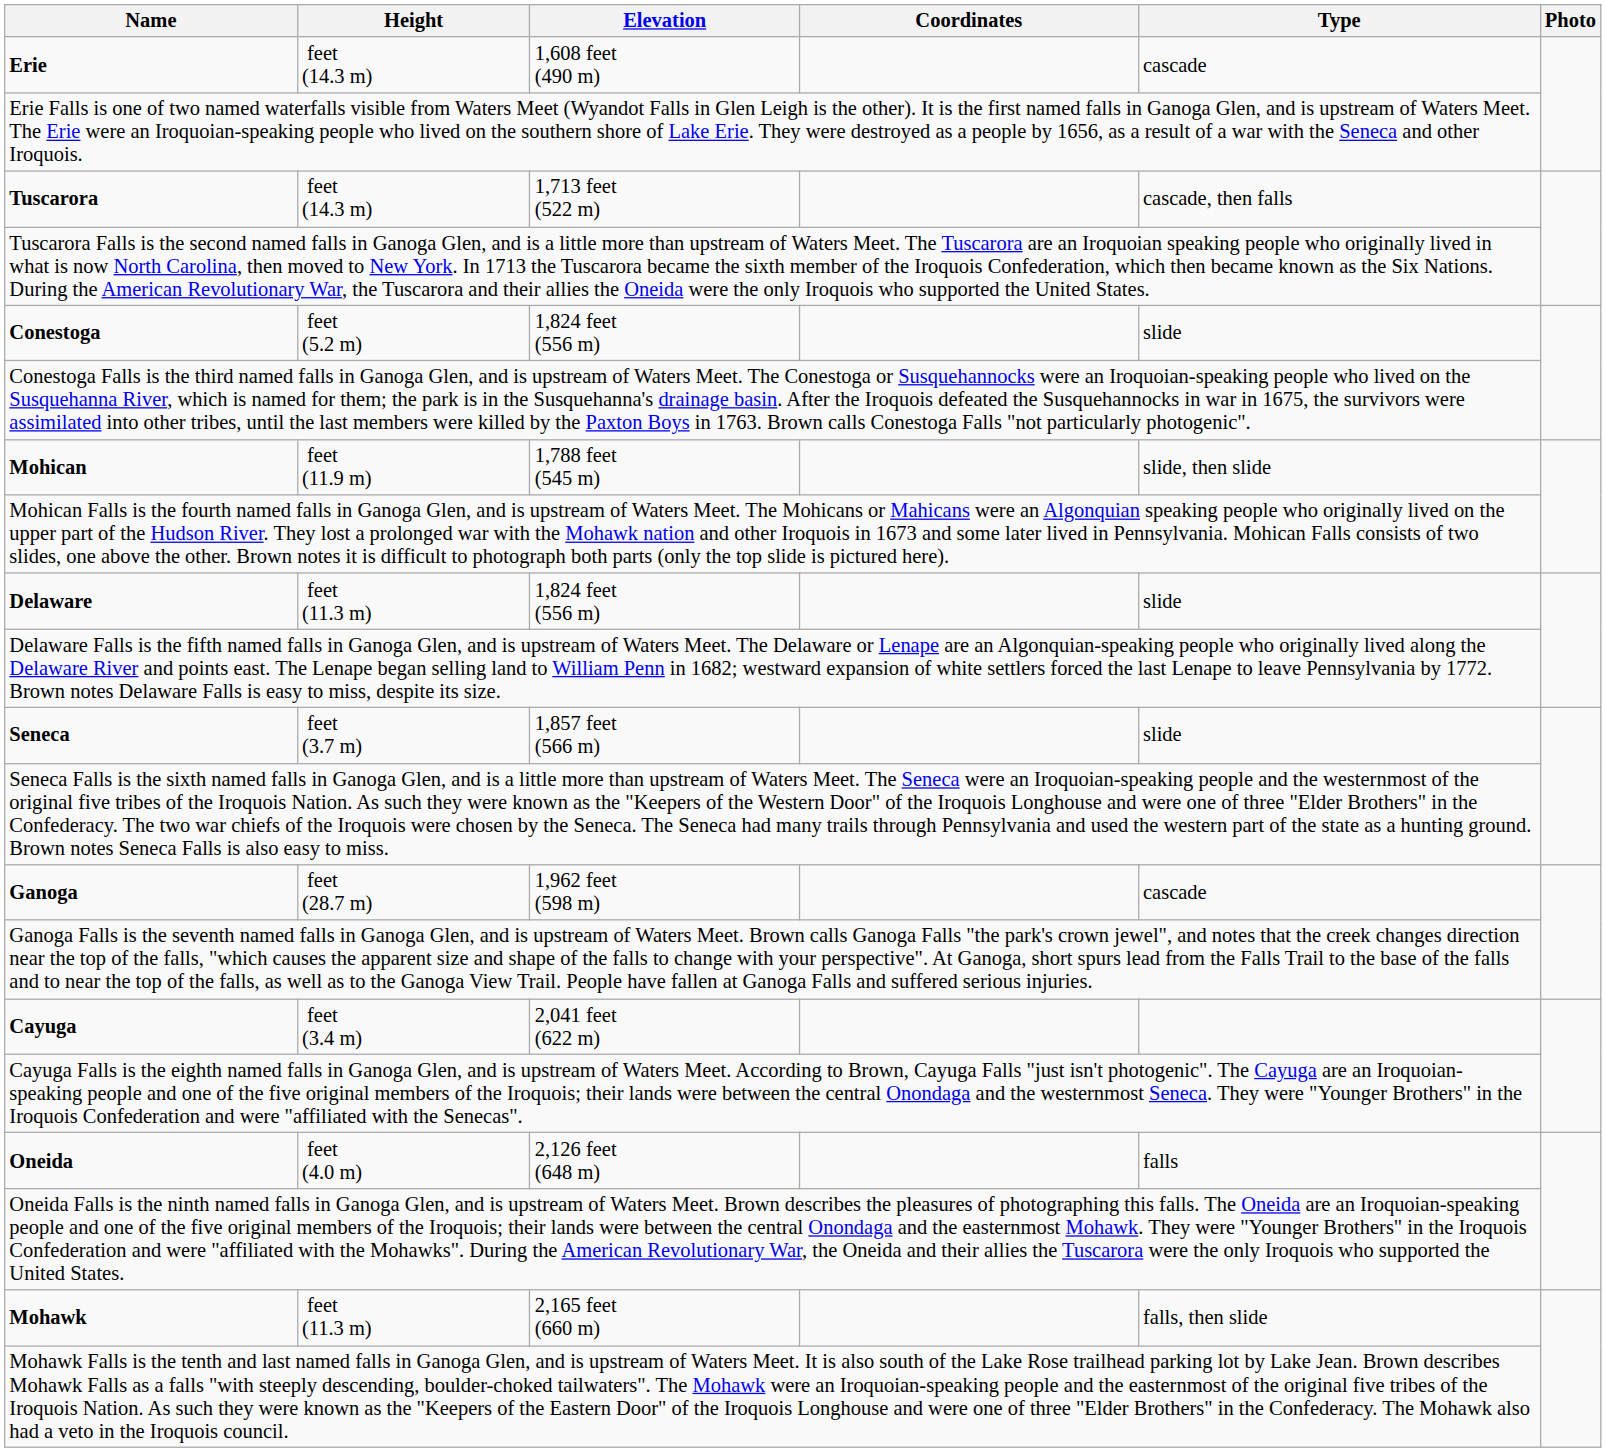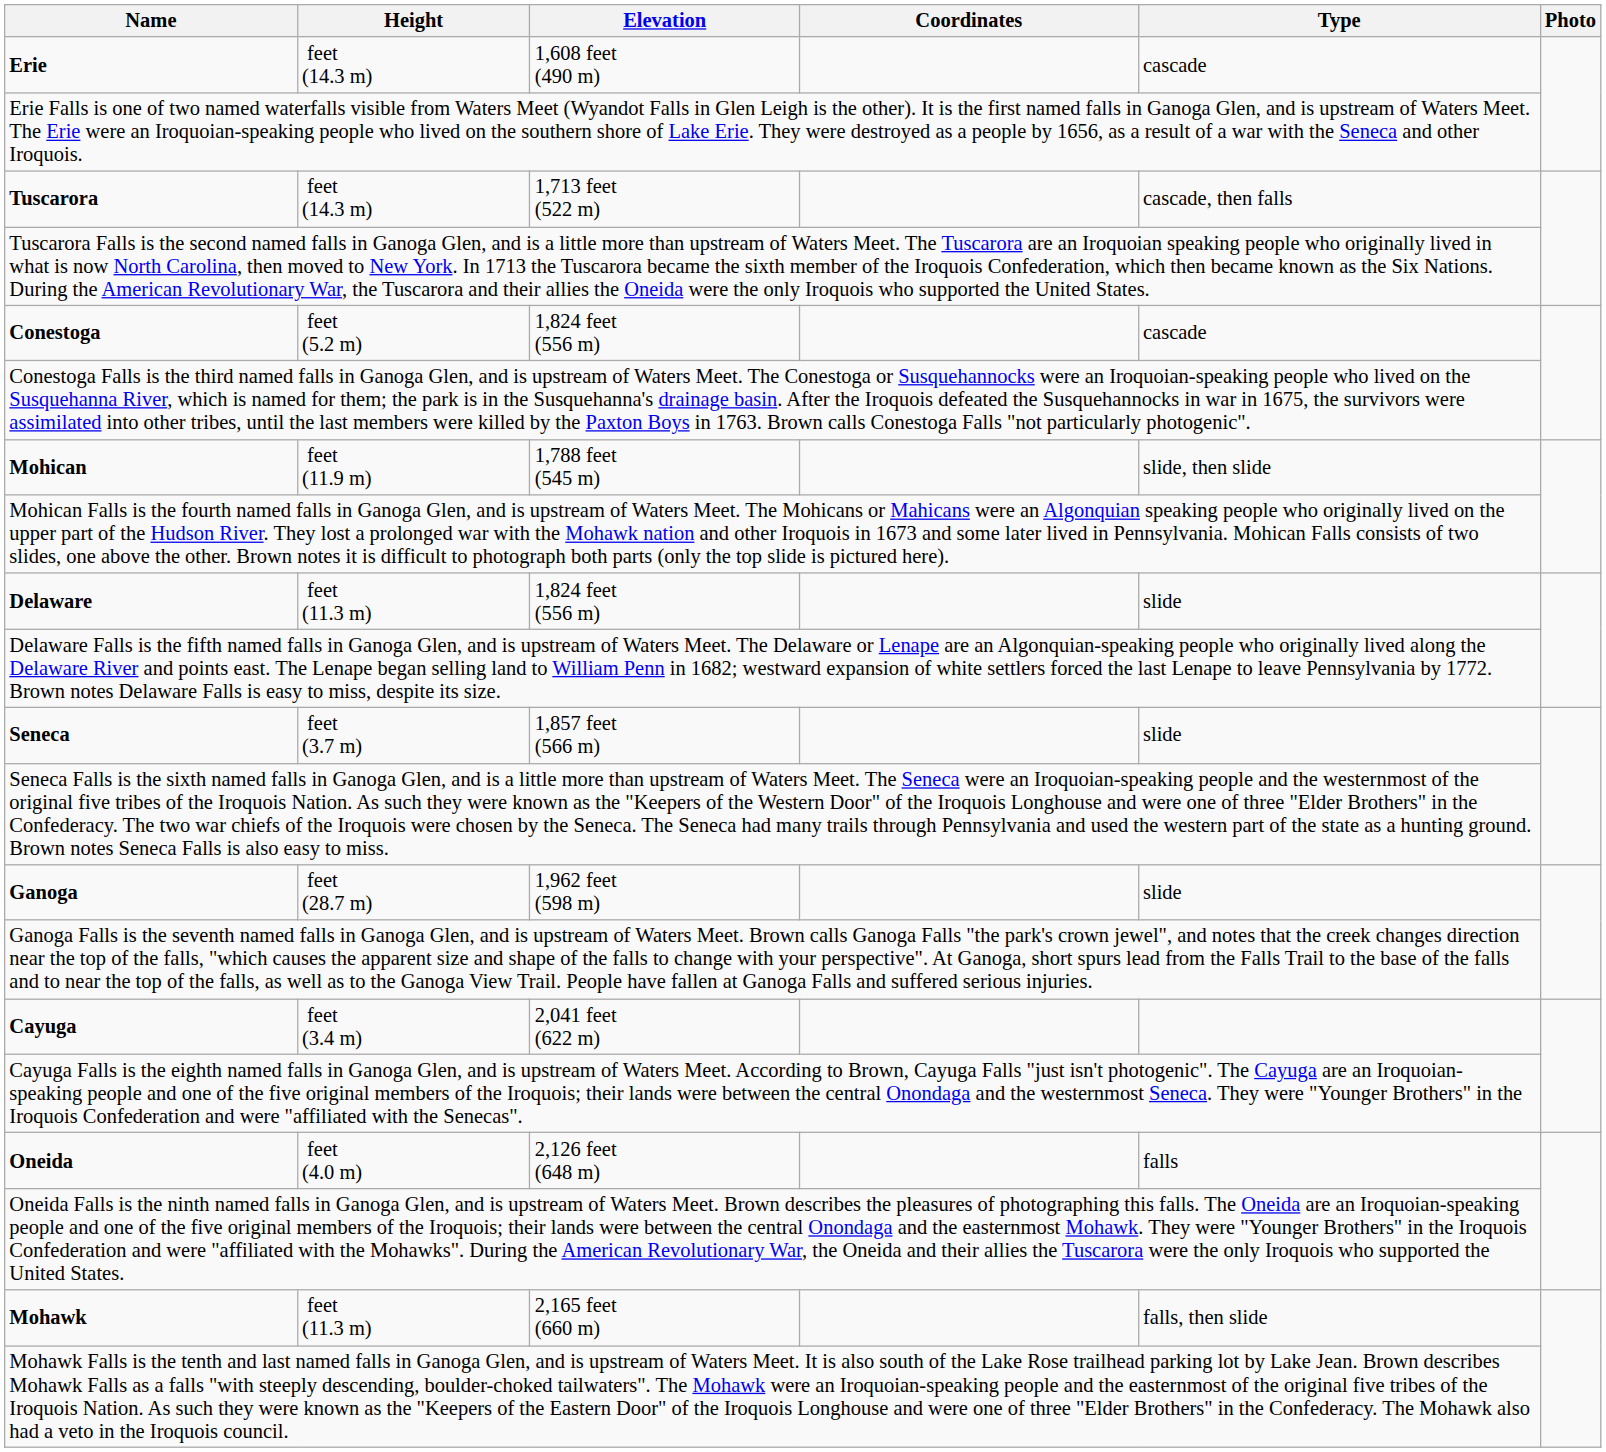 <table class="wikitable">
 <tr>
 <th><strong>Name</strong></th>
 <th><strong>Height</strong></th>
 <th><strong><a href='#'>Elevation</a></strong></th>
 <th><strong>Coordinates</strong></th>
 <th><strong>Type</strong></th>
 <th class="unsortable"><strong>Photo</strong></th>
 </tr>
 <tr>
 <td><strong>Erie</strong></td>
 <td> feet<br> (14.3 m)</td>
 <td>1,608 feet<br> (490 m)</td>
 <td></td>
 <td>cascade</td>
 <td rowspan="2"></td>
 </tr>
 <tr>
 <td colspan="5">Erie Falls is one of two named waterfalls visible from Waters Meet (Wyandot Falls in Glen Leigh is the other). It is the first named falls in Ganoga Glen, and is  upstream of Waters Meet. The <a href='#'>Erie</a> were an Iroquoian-speaking people who lived on the southern shore of <a href='#'>Lake Erie</a>. They were destroyed as a people by 1656, as a result of a war with the <a href='#'>Seneca</a> and other Iroquois.</td>
 </tr>
 <tr>
 <td><strong>Tuscarora</strong></td>
 <td> feet<br> (14.3 m)</td>
 <td>1,713 feet<br> (522 m)</td>
 <td></td>
 <td>cascade, then falls</td>
 <td rowspan="2"></td>
 </tr>
 <tr>
 <td colspan="5">Tuscarora Falls is the second named falls in Ganoga Glen, and is a little more than  upstream of Waters Meet. The <a href='#'>Tuscarora</a> are an Iroquoian speaking people who originally lived in what is now <a href='#'>North Carolina</a>, then moved to <a href='#'>New York</a>. In 1713 the Tuscarora became the sixth member of the Iroquois Confederation, which then became known as the Six Nations. During the <a href='#'>American Revolutionary War</a>, the Tuscarora and their allies the <a href='#'>Oneida</a> were the only Iroquois who supported the United States.</td>
 </tr>
 <tr>
 <td><strong>Conestoga</strong></td>
 <td> feet<br> (5.2 m)</td>
 <td>1,824 feet<br> (556 m)</td>
 <td></td>
-<td>slide</td>
+<td>cascade</td>
 <td rowspan="2"></td>
 </tr>
 <tr>
 <td colspan="5">Conestoga Falls is the third named falls in Ganoga Glen, and is  upstream of Waters Meet. The Conestoga or <a href='#'>Susquehannocks</a> were an Iroquoian-speaking people who lived on the <a href='#'>Susquehanna River</a>, which is named for them; the park is in the Susquehanna's <a href='#'>drainage basin</a>. After the Iroquois defeated the Susquehannocks in war in 1675, the survivors were <a href='#'>assimilated</a> into other tribes, until the last members were killed by the <a href='#'>Paxton Boys</a> in 1763. Brown calls Conestoga Falls "not particularly photogenic".</td>
 </tr>
 <tr>
 <td><strong>Mohican</strong></td>
 <td> feet<br> (11.9 m)</td>
 <td>1,788 feet<br> (545 m)</td>
 <td></td>
 <td>slide, then slide</td>
 <td rowspan="2"></td>
 </tr>
 <tr>
 <td colspan="5">Mohican Falls is the fourth named falls in Ganoga Glen, and is  upstream of Waters Meet. The Mohicans or <a href='#'>Mahicans</a> were an <a href='#'>Algonquian</a> speaking people who originally lived on the upper part of the <a href='#'>Hudson River</a>. They lost a prolonged war with the <a href='#'>Mohawk nation</a> and other Iroquois in 1673 and some later lived in Pennsylvania. Mohican Falls consists of two slides, one above the other. Brown notes it is difficult to photograph both parts (only the top slide is pictured here).</td>
 </tr>
 <tr>
 <td><strong>Delaware</strong></td>
 <td> feet<br> (11.3 m)</td>
 <td>1,824 feet<br> (556 m)</td>
 <td></td>
 <td>slide</td>
 <td rowspan="2"></td>
 </tr>
 <tr>
 <td colspan="5">Delaware Falls is the fifth named falls in Ganoga Glen, and is  upstream of Waters Meet. The Delaware or <a href='#'>Lenape</a> are an Algonquian-speaking people who originally lived along the <a href='#'>Delaware River</a> and points east. The Lenape began selling land to <a href='#'>William Penn</a> in 1682; westward expansion of white settlers forced the last Lenape to leave Pennsylvania by 1772. Brown notes Delaware Falls is easy to miss, despite its size.</td>
 </tr>
 <tr>
 <td><strong>Seneca</strong></td>
 <td> feet<br> (3.7 m)</td>
 <td>1,857 feet<br> (566 m)</td>
 <td></td>
 <td>slide</td>
 <td rowspan="2"></td>
 </tr>
 <tr>
 <td colspan="5">Seneca Falls is the sixth named falls in Ganoga Glen, and is a little more than  upstream of Waters Meet. The <a href='#'>Seneca</a> were an Iroquoian-speaking people and the westernmost of the original five tribes of the Iroquois Nation. As such they were known as the "Keepers of the Western Door" of the Iroquois Longhouse and were one of three "Elder Brothers" in the Confederacy. The two war chiefs of the Iroquois were chosen by the Seneca. The Seneca had many trails through Pennsylvania and used the western part of the state as a hunting ground. Brown notes Seneca Falls is also easy to miss.</td>
 </tr>
 <tr>
 <td><strong>Ganoga</strong></td>
 <td> feet<br> (28.7 m)</td>
 <td>1,962 feet<br> (598 m)</td>
 <td></td>
-<td>cascade</td>
+<td>slide</td>
 <td rowspan="2"></td>
 </tr>
 <tr>
 <td colspan="5">Ganoga Falls is the seventh named falls in Ganoga Glen, and is  upstream of Waters Meet. Brown calls Ganoga Falls "the park's crown jewel", and notes that the creek changes direction near the top of the falls, "which causes the apparent size and shape of the falls to change with your perspective". At Ganoga, short spurs lead from the Falls Trail to the base of the falls and to near the top of the falls, as well as to the Ganoga View Trail. People have fallen at Ganoga Falls and suffered serious injuries.</td>
 </tr>
 <tr>
 <td><strong>Cayuga</strong></td>
 <td> feet<br> (3.4 m)</td>
 <td>2,041 feet<br> (622 m)</td>
 <td></td>
 <td cascade></td>
 <td rowspan="2"></td>
 </tr>
 <tr>
 <td colspan="5">Cayuga Falls is the eighth named falls in Ganoga Glen, and is  upstream of Waters Meet. According to Brown, Cayuga Falls "just isn't photogenic". The <a href='#'>Cayuga</a> are an Iroquoian-speaking people and one of the five original members of the Iroquois; their lands were between the central <a href='#'>Onondaga</a> and the westernmost <a href='#'>Seneca</a>. They were "Younger Brothers" in the Iroquois Confederation and were "affiliated with the Senecas".</td>
 </tr>
 <tr>
 <td><strong>Oneida</strong></td>
 <td> feet<br> (4.0 m)</td>
 <td>2,126 feet<br> (648 m)</td>
 <td></td>
 <td>falls</td>
 <td rowspan="2"></td>
 </tr>
 <tr>
 <td colspan="5">Oneida Falls is the ninth named falls in Ganoga Glen, and is  upstream of Waters Meet. Brown describes the pleasures of photographing this falls. The <a href='#'>Oneida</a> are an Iroquoian-speaking people and one of the five original members of the Iroquois; their lands were between the central <a href='#'>Onondaga</a> and the easternmost <a href='#'>Mohawk</a>. They were "Younger Brothers" in the Iroquois Confederation and were "affiliated with the Mohawks". During the <a href='#'>American Revolutionary War</a>, the Oneida and their allies the <a href='#'>Tuscarora</a> were the only Iroquois who supported the United States.</td>
 </tr>
 <tr>
 <td><strong>Mohawk</strong></td>
 <td> feet<br> (11.3 m)</td>
 <td>2,165 feet<br> (660 m)</td>
 <td></td>
 <td>falls, then slide</td>
 <td rowspan="2"></td>
 </tr>
 <tr>
 <td colspan="5">Mohawk Falls is the tenth and last named falls in Ganoga Glen, and is  upstream of Waters Meet. It is also  south of the Lake Rose trailhead parking lot by Lake Jean. Brown describes Mohawk Falls as a  falls "with steeply descending, boulder-choked tailwaters". The <a href='#'>Mohawk</a> were an Iroquoian-speaking people and the easternmost of the original five tribes of the Iroquois Nation. As such they were known as the "Keepers of the Eastern Door" of the Iroquois Longhouse and were one of three "Elder Brothers" in the Confederacy. The Mohawk also had a veto in the Iroquois council.</td>
 </tr>
 </table>
